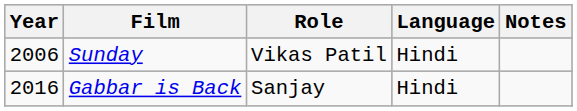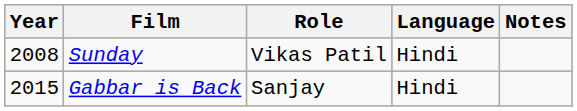 <table class="wikitable sortable">
 <tr>
 <th>Year</th>
 <th>Film</th>
 <th>Role</th>
 <th>Language</th>
 <th>Notes</th>
 </tr>
 <tr>
-<td>2006</td>
+<td>2008</td>
 <td><em><a href='#'>Sunday</a></em></td>
 <td>Vikas Patil</td>
 <td>Hindi</td>
 <td></td>
 </tr>
 <tr>
-<td>2016</td>
+<td>2015</td>
 <td><em><a href='#'>Gabbar is Back</a></em></td>
 <td>Sanjay</td>
 <td>Hindi</td>
 <td></td>
 </tr>
 </table>
